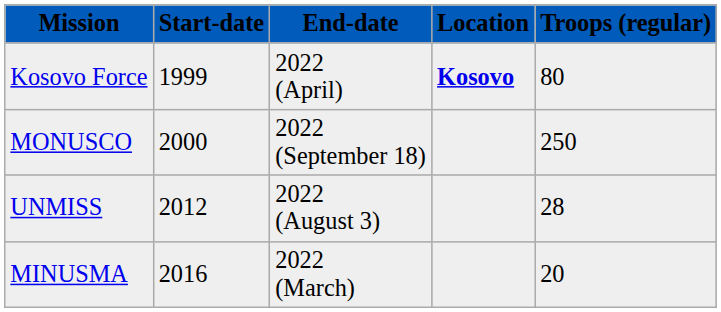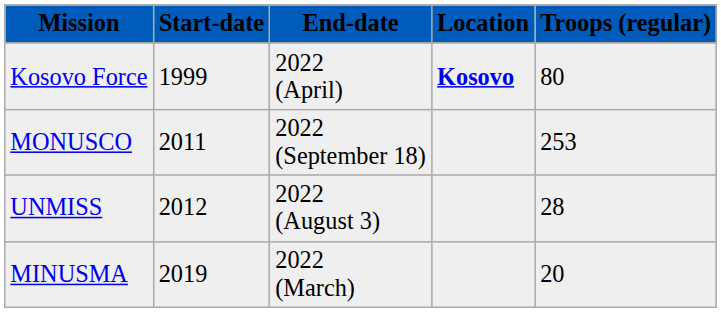 <table class="wikitable">
 <tr>
 <th style="background:#005BBB" rowspan="1"><span>Mission</span></th>
 <th style="background:#005BBB" rowspan="1"><span>Start-date</span></th>
 <th style="background:#005BBB" rowspan="1"><span>End-date</span></th>
 <th style="background:#005BBB" rowspan="1"><span>Location</span></th>
 <th style="background:#005BBB" rowspan="1"><span>Troops (regular)</span></th>
 </tr>
 <tr>
 <td style="background:#efefef"><a href='#'>Kosovo Force</a></td>
 <td style="background:#efefef">1999</td>
 <td style="background:#efefef">2022 <br> (April)</td>
 <td style="background:#efefef"><strong> <a href='#'>Kosovo</a></strong></td>
 <td style="background:#efefef">80</td>
 </tr>
 <tr>
 <td style="background:#efefef"><a href='#'>MONUSCO</a></td>
-<td style="background:#efefef">2000</td>
+<td style="background:#efefef">2011</td>
 <td style="background:#efefef">2022 <br> (September 18)</td>
 <td style="background:#efefef"></td>
-<td style="background:#efefef">250</td>
+<td style="background:#efefef">253</td>
 </tr>
 <tr>
 <td style="background:#efefef"><a href='#'>UNMISS</a></td>
 <td style="background:#efefef">2012</td>
 <td style="background:#efefef">2022 <br> (August 3)</td>
 <td style="background:#efefef"></td>
 <td style="background:#efefef">28</td>
 </tr>
 <tr>
 <td style="background:#efefef"><a href='#'>MINUSMA</a></td>
-<td style="background:#efefef">2016</td>
+<td style="background:#efefef">2019</td>
 <td style="background:#efefef">2022 <br> (March)</td>
 <td style="background:#efefef"></td>
 <td style="background:#efefef">20</td>
 </tr>
 </table>
